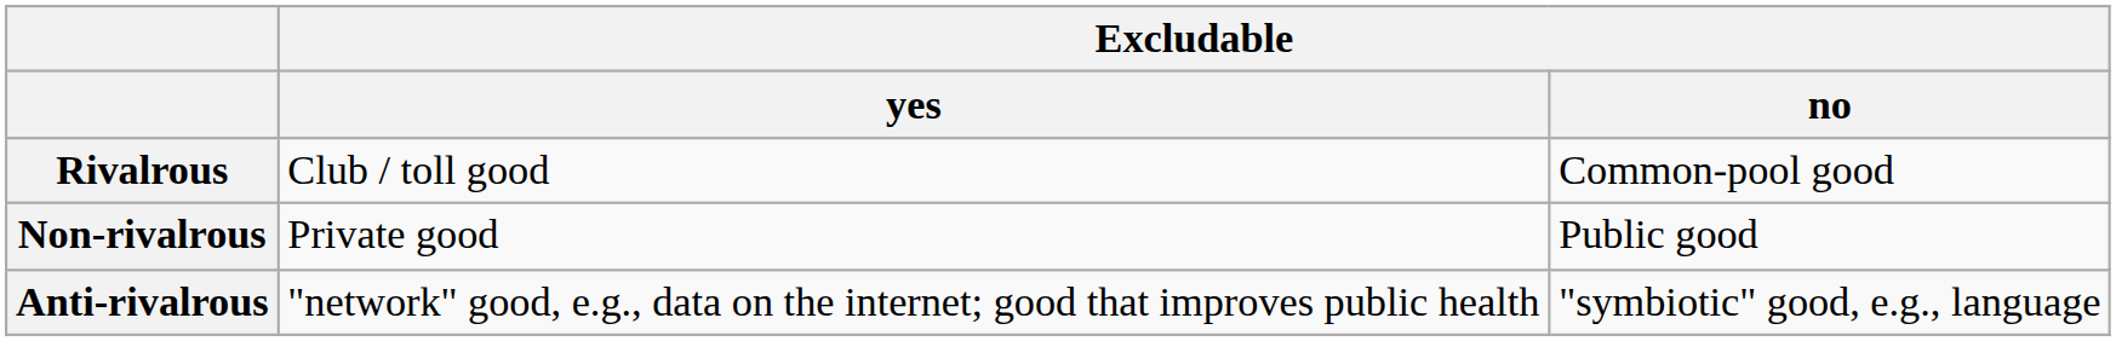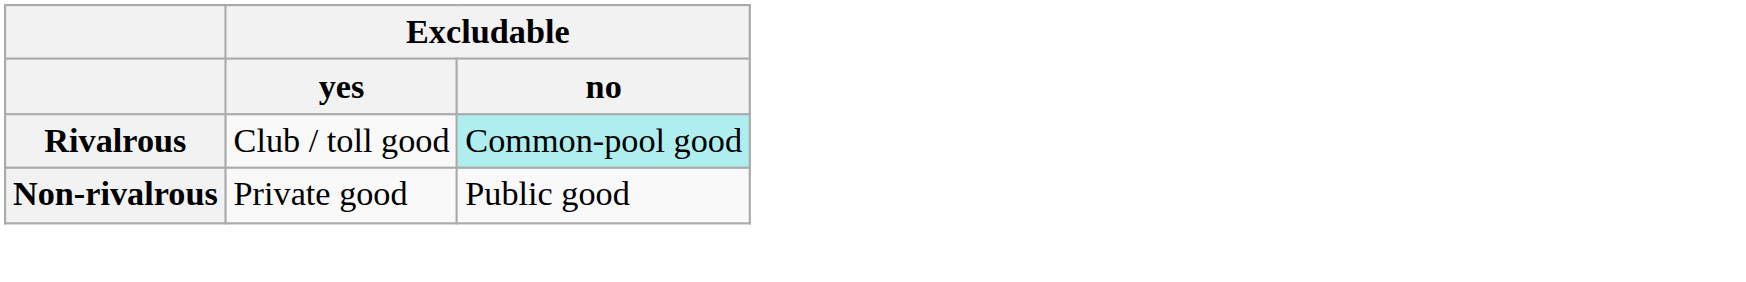 <table class="wikitable">
 <tr>
 <th></th>
 <th colspan= 2>Excludable</th>
 </tr>
 <tr>
 <th></th>
 <th>yes</th>
 <th>no</th>
 </tr>
 <tr>
 <th>Rivalrous</th>
 <td>Club / toll good</td>
-<td>Common-pool good</td>
+<td style="background: paleturquoise;">Common-pool good</td>
 </tr>
 <tr>
 <th>Non-rivalrous</th>
 <td>Private good</td>
 <td>Public good</td>
 </tr>
-<tr>
-<th>Anti-rivalrous</th>
-<td>"network" good, e.g., data on the internet; good that improves public health</td>
-<td>"symbiotic" good, e.g., language</td>
-</tr>
 </table>
